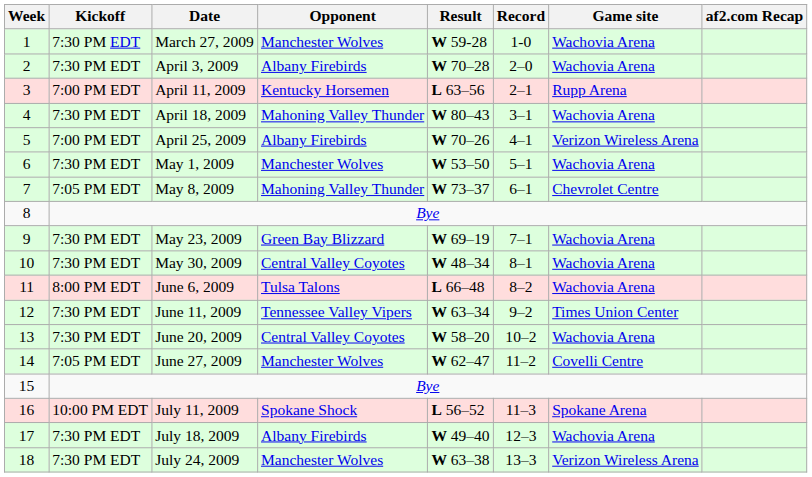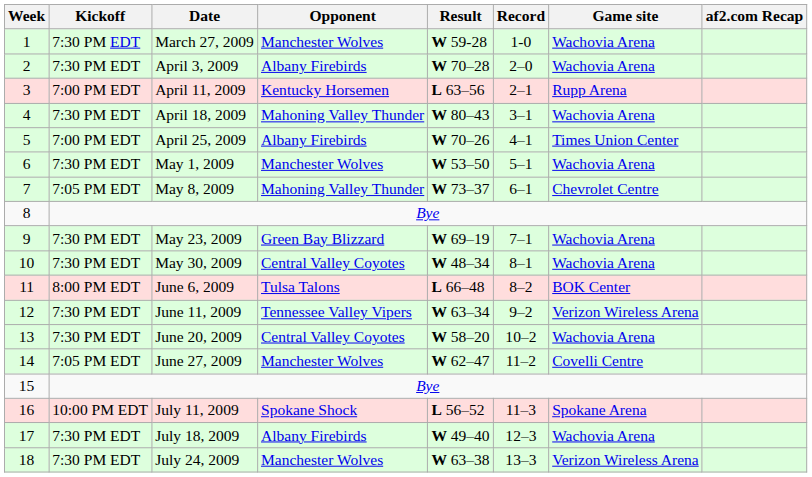 <table class="wikitable" align="center">
 <tr>
 <th>Week</th>
 <th>Kickoff</th>
 <th>Date</th>
 <th>Opponent</th>
 <th>Result</th>
 <th>Record</th>
 <th>Game site</th>
 <th>af2.com Recap</th>
 </tr>
 <tr style="background: #ddffdd;">
 <td align="center">1</td>
 <td>7:30 PM <a href='#'>EDT</a></td>
 <td>March 27, 2009</td>
 <td><a href='#'>Manchester Wolves</a></td>
 <td><strong>W</strong> 59-28</td>
 <td align="center">1-0</td>
 <td><a href='#'>Wachovia Arena</a></td>
 <td></td>
 </tr>
 <tr style="background: #ddffdd;">
 <td align="center">2</td>
 <td>7:30 PM EDT</td>
 <td>April 3, 2009</td>
 <td><a href='#'>Albany Firebirds</a></td>
 <td><strong>W</strong> 70–28</td>
 <td align="center">2–0</td>
 <td><a href='#'>Wachovia Arena</a></td>
 <td></td>
 </tr>
 <tr style="background: #ffdddd;">
 <td align="center">3</td>
 <td>7:00 PM EDT</td>
 <td>April 11, 2009</td>
 <td><a href='#'>Kentucky Horsemen</a></td>
 <td><strong>L</strong> 63–56</td>
 <td align="center">2–1</td>
 <td><a href='#'>Rupp Arena</a></td>
 <td></td>
 </tr>
 <tr style="background: #ddffdd;">
 <td align="center">4</td>
 <td>7:30 PM EDT</td>
 <td>April 18, 2009</td>
 <td><a href='#'>Mahoning Valley Thunder</a></td>
 <td><strong>W</strong> 80–43</td>
 <td align="center">3–1</td>
 <td><a href='#'>Wachovia Arena</a></td>
 <td></td>
 </tr>
 <tr style="background: #ddffdd;">
 <td align="center">5</td>
 <td>7:00 PM EDT</td>
 <td>April 25, 2009</td>
 <td><a href='#'>Albany Firebirds</a></td>
 <td><strong>W</strong> 70–26</td>
 <td align="center">4–1</td>
-<td><a href='#'>Verizon Wireless Arena</a></td>
+<td><a href='#'>Times Union Center</a></td>
 <td></td>
 </tr>
 <tr style="background: #ddffdd;">
 <td align="center">6</td>
 <td>7:30 PM EDT</td>
 <td>May 1, 2009</td>
 <td><a href='#'>Manchester Wolves</a></td>
 <td><strong>W</strong> 53–50</td>
 <td align="center">5–1</td>
 <td><a href='#'>Wachovia Arena</a></td>
 <td></td>
 </tr>
 <tr style="background: #ddffdd;">
 <td align="center">7</td>
 <td>7:05 PM EDT</td>
 <td>May 8, 2009</td>
 <td><a href='#'>Mahoning Valley Thunder</a></td>
 <td><strong>W</strong> 73–37</td>
 <td align="center">6–1</td>
 <td><a href='#'>Chevrolet Centre</a></td>
 <td></td>
 </tr>
 <tr>
 <td align="center">8</td>
 <td colspan=7 align="center"><em><a href='#'>Bye</a></em></td>
 </tr>
 <tr style="background: #ddffdd;">
 <td align="center">9</td>
 <td>7:30 PM EDT</td>
 <td>May 23, 2009</td>
 <td><a href='#'>Green Bay Blizzard</a></td>
 <td><strong>W</strong> 69–19</td>
 <td align="center">7–1</td>
 <td><a href='#'>Wachovia Arena</a></td>
 <td></td>
 </tr>
 <tr style="background: #ddffdd;">
 <td align="center">10</td>
 <td>7:30 PM EDT</td>
 <td>May 30, 2009</td>
 <td><a href='#'>Central Valley Coyotes</a></td>
 <td><strong>W</strong> 48–34</td>
 <td align="center">8–1</td>
 <td><a href='#'>Wachovia Arena</a></td>
 <td></td>
 </tr>
 <tr style="background: #ffdddd;">
 <td align="center">11</td>
 <td>8:00 PM EDT</td>
 <td>June 6, 2009</td>
 <td><a href='#'>Tulsa Talons</a></td>
 <td><strong>L</strong> 66–48</td>
 <td align="center">8–2</td>
-<td><a href='#'>Wachovia Arena</a></td>
+<td><a href='#'>BOK Center</a></td>
 <td></td>
 </tr>
 <tr style="background: #ddffdd;">
 <td align="center">12</td>
 <td>7:30 PM EDT</td>
 <td>June 11, 2009</td>
 <td><a href='#'>Tennessee Valley Vipers</a></td>
 <td><strong>W</strong> 63–34</td>
 <td align="center">9–2</td>
-<td><a href='#'>Times Union Center</a></td>
+<td><a href='#'>Verizon Wireless Arena</a></td>
 <td></td>
 </tr>
 <tr style="background: #ddffdd;">
 <td align="center">13</td>
 <td>7:30 PM EDT</td>
 <td>June 20, 2009</td>
 <td><a href='#'>Central Valley Coyotes</a></td>
 <td><strong>W</strong> 58–20</td>
 <td align="center">10–2</td>
 <td><a href='#'>Wachovia Arena</a></td>
 <td></td>
 </tr>
 <tr style="background: #ddffdd;">
 <td align="center">14</td>
 <td>7:05 PM EDT</td>
 <td>June 27, 2009</td>
 <td><a href='#'>Manchester Wolves</a></td>
 <td><strong>W</strong> 62–47</td>
 <td align="center">11–2</td>
 <td><a href='#'>Covelli Centre</a></td>
 <td></td>
 </tr>
 <tr>
 <td align="center">15</td>
 <td colspan=7 align="center"><em><a href='#'>Bye</a></em></td>
 </tr>
 <tr style="background: #ffdddd;">
 <td align="center">16</td>
 <td>10:00 PM EDT</td>
 <td>July 11, 2009</td>
 <td><a href='#'>Spokane Shock</a></td>
 <td><strong>L</strong> 56–52</td>
 <td align="center">11–3</td>
 <td><a href='#'>Spokane Arena</a></td>
 <td></td>
 </tr>
 <tr style="background: #ddffdd;">
 <td align="center">17</td>
 <td>7:30 PM EDT</td>
 <td>July 18, 2009</td>
 <td><a href='#'>Albany Firebirds</a></td>
 <td><strong>W</strong> 49–40</td>
 <td align="center">12–3</td>
 <td><a href='#'>Wachovia Arena</a></td>
 <td></td>
 </tr>
 <tr style="background: #ddffdd;">
 <td align="center">18</td>
 <td>7:30 PM EDT</td>
 <td>July 24, 2009</td>
 <td><a href='#'>Manchester Wolves</a></td>
 <td><strong>W</strong> 63–38</td>
 <td align="center">13–3</td>
 <td><a href='#'>Verizon Wireless Arena</a></td>
 <td></td>
 </tr>
 </table>
